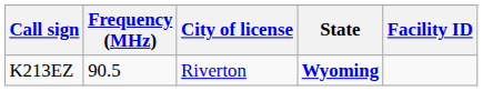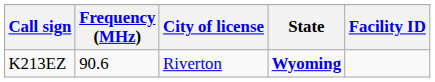 <table class="wikitable sortable">
 <tr>
 </tr>
 <tr>
 <th><a href='#'>Call sign</a></th>
 <th data-sort-type="number"><a href='#'>Frequency</a><br>(<a href='#'>MHz</a>)</th>
 <th><a href='#'>City of license</a></th>
 <th>State</th>
 <th data-sort-type="number"><a href='#'>Facility ID</a></th>
 </tr>
 <tr>
 <td>K213EZ</td>
-<td>90.5</td>
+<td>90.6</td>
 <td><a href='#'>Riverton</a></td>
 <td><strong><a href='#'>Wyoming</a></strong></td>
 <td></td>
 </tr>
 </table>
